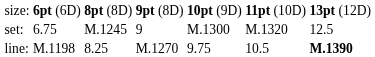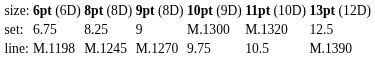 <table style="margin-left:40px;">
 <tr>
 <td>size:</td>
 <td><strong>6pt</strong> (6D)</td>
 <td><strong>8pt</strong> (8D)</td>
 <td><strong>9pt</strong> (8D)</td>
 <td><strong>10pt</strong> (9D)</td>
 <td><strong>11pt</strong> (10D)</td>
 <td><strong>13pt</strong> (12D)</td>
 </tr>
 <tr>
 <td>set:</td>
 <td>6.75</td>
-<td>M.1245</td>
+<td>8.25</td>
 <td>9</td>
 <td>M.1300</td>
 <td>M.1320</td>
 <td>12.5</td>
 </tr>
 <tr>
 <td>line:</td>
 <td>M.1198</td>
-<td>8.25</td>
+<td>M.1245</td>
 <td>M.1270</td>
 <td>9.75</td>
 <td>10.5</td>
-<td><strong>M.1390</strong></td>
+<td>M.1390</td>
 </tr>
 </table>
